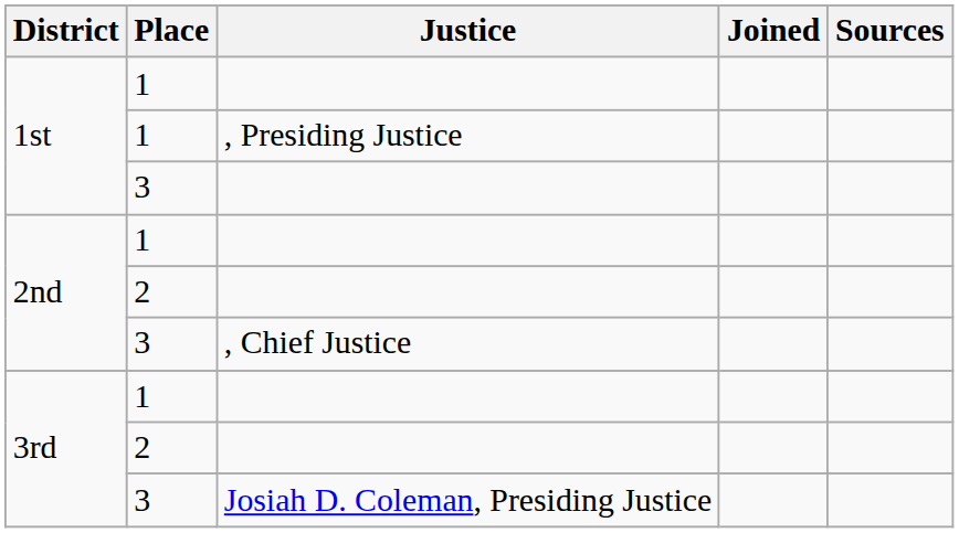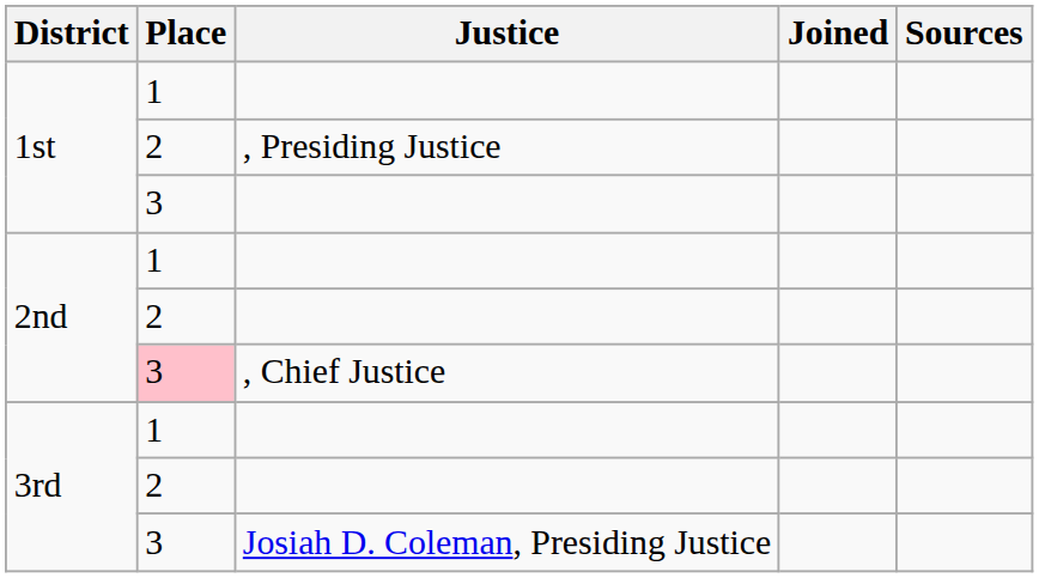 <table class="wikitable sortable">
 <tr>
 <th>District</th>
 <th>Place</th>
 <th>Justice</th>
 <th>Joined</th>
 <th>Sources</th>
 </tr>
 <tr>
 <td rowspan=3>1st</td>
 <td>1</td>
 <td></td>
 <td></td>
 <td></td>
 </tr>
 <tr>
-<td>1</td>
+<td>2</td>
 <td>, Presiding Justice</td>
 <td></td>
 <td></td>
 </tr>
 <tr>
 <td>3</td>
 <td></td>
 <td></td>
 <td></td>
 </tr>
 <tr>
 <td rowspan=3>2nd</td>
 <td>1</td>
 <td></td>
 <td></td>
 <td></td>
 </tr>
 <tr>
 <td>2</td>
 <td></td>
 <td></td>
 <td></td>
 </tr>
 <tr>
-<td>3</td>
+<td style="background: pink;">3</td>
 <td>, Chief Justice</td>
 <td></td>
 <td></td>
 </tr>
 <tr>
 <td rowspan=3>3rd</td>
 <td>1</td>
 <td></td>
 <td></td>
 <td></td>
 </tr>
 <tr>
 <td>2</td>
 <td></td>
 <td></td>
 <td></td>
 </tr>
 <tr>
 <td>3</td>
 <td><a href='#'>Josiah D. Coleman</a>, Presiding Justice</td>
 <td></td>
 <td></td>
 </tr>
 </table>
